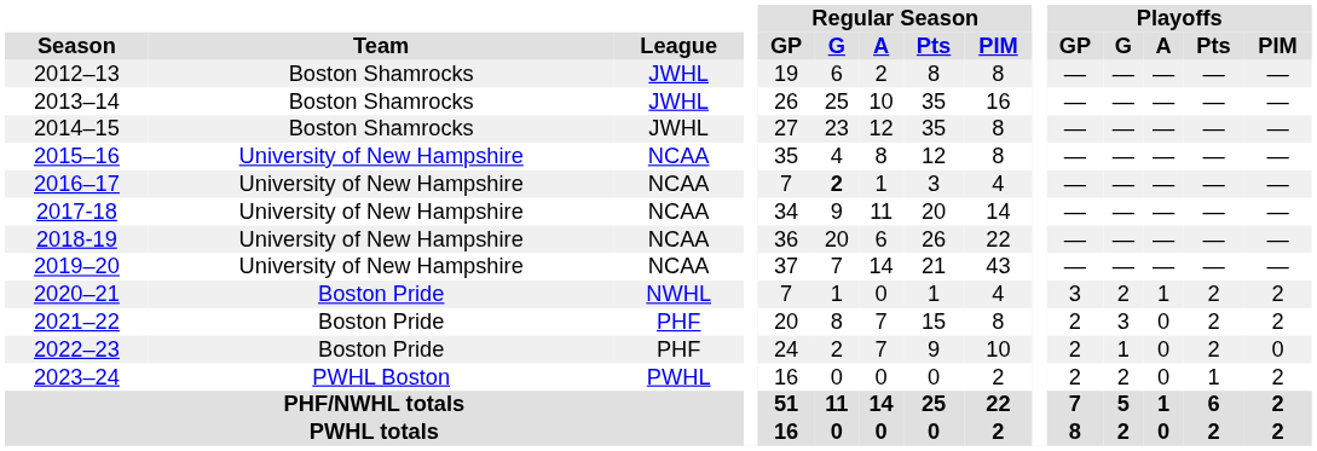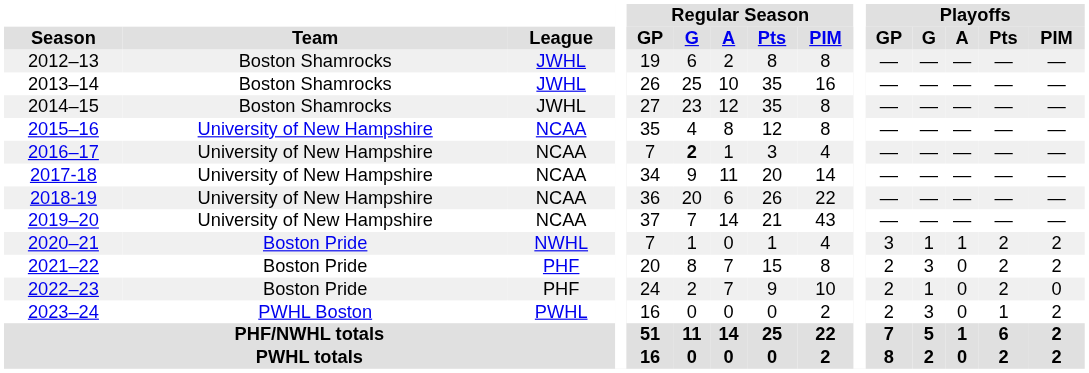 <table border="0" cellpadding="1" cellspacing="0" style="text-align:center; width:75%">
 <tr bgcolor="#e0e0e0">
 <th colspan="3"  bgcolor="#ffffff"> </th>
 <th rowspan="99" bgcolor="#ffffff"> </th>
 <th colspan="5">Regular Season</th>
 <th rowspan="99" bgcolor="#ffffff"> </th>
 <th colspan="5">Playoffs</th>
 </tr>
 <tr bgcolor="#e0e0e0">
 <th>Season</th>
 <th>Team</th>
 <th>League</th>
 <th>GP</th>
 <th><a href='#'>G</a></th>
 <th><a href='#'>A</a></th>
 <th><a href='#'>Pts</a></th>
 <th><a href='#'>PIM</a></th>
 <th>GP</th>
 <th>G</th>
 <th>A</th>
 <th>Pts</th>
 <th>PIM</th>
 </tr>
 <tr>
 </tr>
 <tr bgcolor="#f0f0f0">
 <td>2012–13</td>
 <td>Boston Shamrocks</td>
 <td><a href='#'>JWHL</a></td>
 <td>19</td>
 <td>6</td>
 <td>2</td>
 <td>8</td>
 <td>8</td>
 <td>—</td>
 <td>—</td>
 <td>—</td>
 <td>—</td>
 <td>—</td>
 </tr>
 <tr>
 <td>2013–14</td>
 <td>Boston Shamrocks</td>
 <td><a href='#'>JWHL</a></td>
 <td>26</td>
 <td>25</td>
 <td>10</td>
 <td>35</td>
 <td>16</td>
 <td>—</td>
 <td>—</td>
 <td>—</td>
 <td>—</td>
 <td>—</td>
 </tr>
 <tr bgcolor="#f0f0f0">
 <td>2014–15</td>
 <td>Boston Shamrocks</td>
 <td>JWHL</td>
 <td>27</td>
 <td>23</td>
 <td>12</td>
 <td>35</td>
 <td>8</td>
 <td>—</td>
 <td>—</td>
 <td>—</td>
 <td>—</td>
 <td>—</td>
 </tr>
 <tr>
 <td><a href='#'>2015–16</a></td>
 <td><a href='#'>University of New Hampshire</a></td>
 <td><a href='#'>NCAA</a></td>
 <td>35</td>
 <td>4</td>
 <td>8</td>
 <td>12</td>
 <td>8</td>
 <td>—</td>
 <td>—</td>
 <td>—</td>
 <td>—</td>
 <td>—</td>
 </tr>
 <tr>
 </tr>
 <tr bgcolor="#f0f0f0">
 <td><a href='#'>2016–17</a></td>
 <td>University of New Hampshire</td>
 <td>NCAA</td>
 <td>7</td>
 <td><strong>2</strong></td>
 <td>1</td>
 <td>3</td>
 <td>4</td>
 <td>—</td>
 <td>—</td>
 <td>—</td>
 <td>—</td>
 <td>—</td>
 </tr>
 <tr>
 <td><a href='#'>2017-18</a></td>
 <td>University of New Hampshire</td>
 <td>NCAA</td>
 <td>34</td>
 <td>9</td>
 <td>11</td>
 <td>20</td>
 <td>14</td>
 <td>—</td>
 <td>—</td>
 <td>—</td>
 <td>—</td>
 <td>—</td>
 </tr>
 <tr bgcolor="#f0f0f0">
 <td><a href='#'>2018-19</a></td>
 <td>University of New Hampshire</td>
 <td>NCAA</td>
 <td>36</td>
 <td>20</td>
 <td>6</td>
 <td>26</td>
 <td>22</td>
 <td>—</td>
 <td>—</td>
 <td>—</td>
 <td>—</td>
 <td>—</td>
 </tr>
 <tr>
 <td><a href='#'>2019–20</a></td>
 <td>University of New Hampshire</td>
 <td>NCAA</td>
 <td>37</td>
 <td>7</td>
 <td>14</td>
 <td>21</td>
 <td>43</td>
 <td>—</td>
 <td>—</td>
 <td>—</td>
 <td>—</td>
 <td>—</td>
 </tr>
 <tr bgcolor="#f0f0f0">
 <td><a href='#'>2020–21</a></td>
 <td><a href='#'>Boston Pride</a></td>
 <td><a href='#'>NWHL</a></td>
 <td>7</td>
 <td>1</td>
 <td>0</td>
 <td>1</td>
 <td>4</td>
 <td>3</td>
-<td>2</td>
+<td>1</td>
 <td>1</td>
 <td>2</td>
 <td>2</td>
 </tr>
 <tr>
 <td><a href='#'>2021–22</a></td>
 <td>Boston Pride</td>
 <td><a href='#'>PHF</a></td>
 <td>20</td>
 <td>8</td>
 <td>7</td>
 <td>15</td>
 <td>8</td>
 <td>2</td>
 <td>3</td>
 <td>0</td>
 <td>2</td>
 <td>2</td>
 </tr>
 <tr bgcolor="#f0f0f0">
 <td><a href='#'>2022–23</a></td>
 <td>Boston Pride</td>
 <td>PHF</td>
 <td>24</td>
 <td>2</td>
 <td>7</td>
 <td>9</td>
 <td>10</td>
 <td>2</td>
 <td>1</td>
 <td>0</td>
 <td>2</td>
 <td>0</td>
 </tr>
 <tr>
 <td><a href='#'>2023–24</a></td>
 <td><a href='#'>PWHL Boston</a></td>
 <td><a href='#'>PWHL</a></td>
 <td>16</td>
 <td>0</td>
 <td>0</td>
 <td>0</td>
 <td>2</td>
 <td>2</td>
-<td>2</td>
+<td>3</td>
 <td>0</td>
 <td>1</td>
 <td>2</td>
 </tr>
 <tr>
 </tr>
 <tr bgcolor="#e0e0e0">
 <th colspan=3>PHF/NWHL totals</th>
 <th>51</th>
 <th>11</th>
 <th>14</th>
 <th>25</th>
 <th>22</th>
 <th>7</th>
 <th>5</th>
 <th>1</th>
 <th>6</th>
 <th>2</th>
 </tr>
 <tr>
 </tr>
 <tr bgcolor="#e0e0e0">
 <th colspan=3>PWHL totals</th>
 <th>16</th>
 <th>0</th>
 <th>0</th>
 <th>0</th>
 <th>2</th>
 <th>8</th>
 <th>2</th>
 <th>0</th>
 <th>2</th>
 <th>2</th>
 </tr>
 </table>
